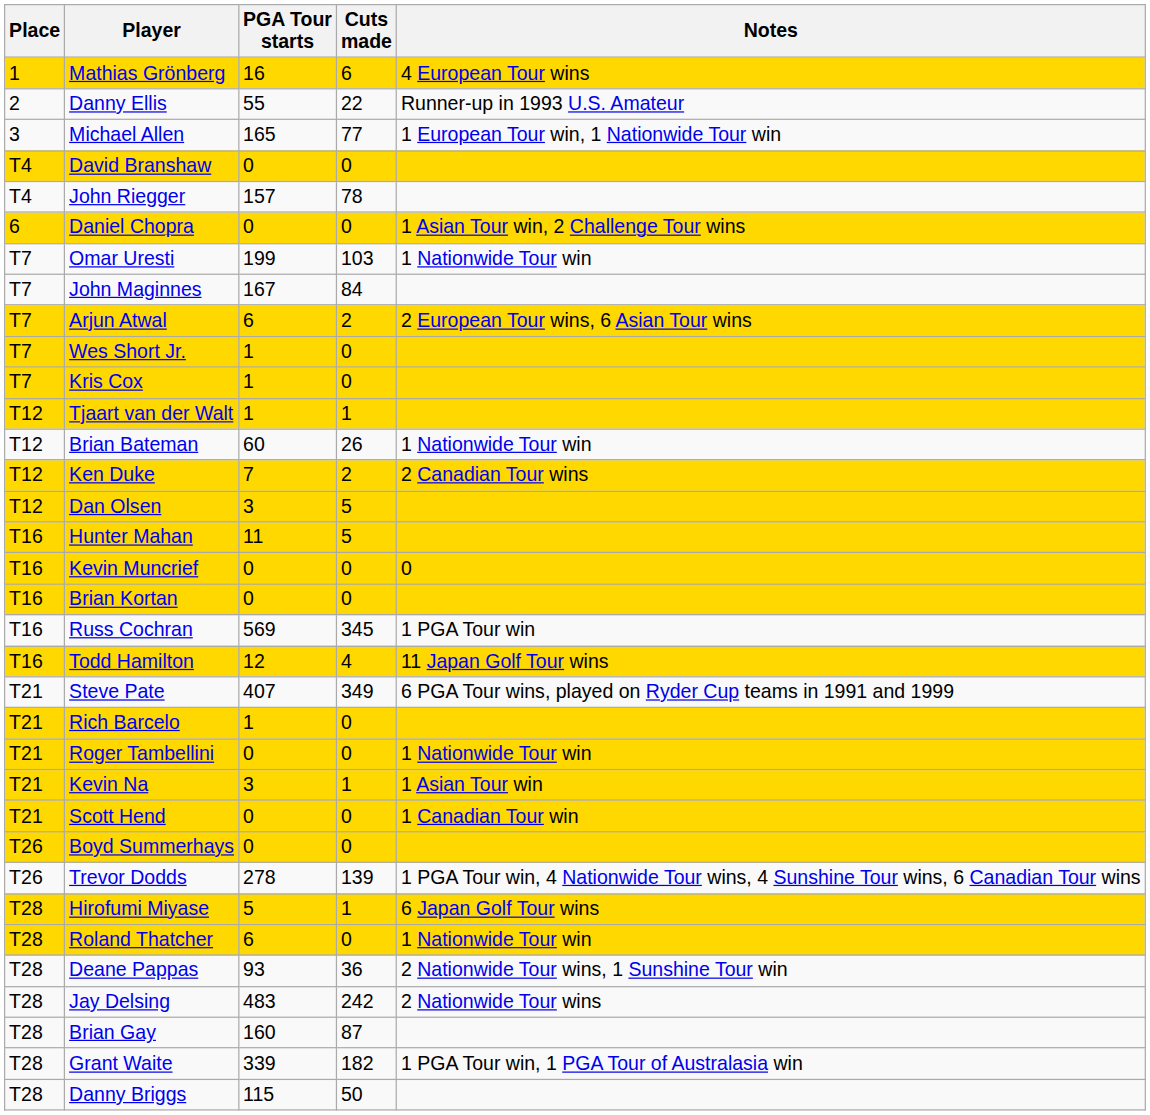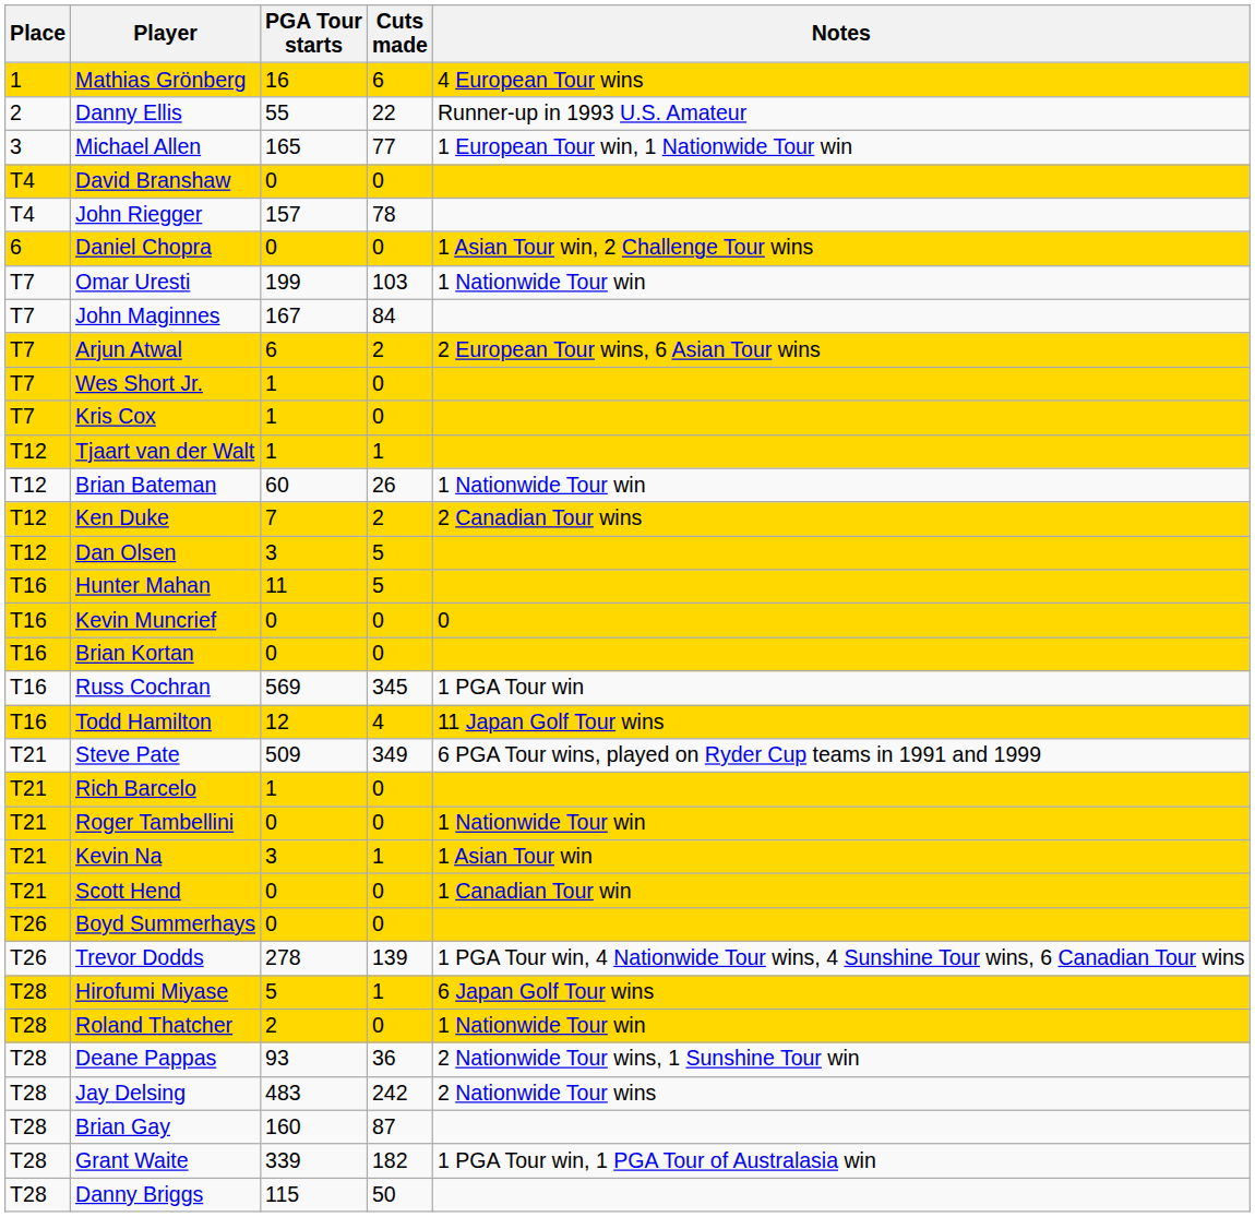 <table class="sortable wikitable">
 <tr>
 <th>Place</th>
 <th>Player</th>
 <th>PGA Tour<br>starts</th>
 <th>Cuts<br>made</th>
 <th>Notes</th>
 </tr>
 <tr style="background:#FFD800;">
 <td>1</td>
 <td> <a href='#'>Mathias Grönberg</a></td>
 <td>16</td>
 <td>6</td>
 <td>4 <a href='#'>European Tour</a> wins</td>
 </tr>
 <tr>
 <td>2</td>
 <td> <a href='#'>Danny Ellis</a></td>
 <td>55</td>
 <td>22</td>
 <td>Runner-up in 1993 <a href='#'>U.S. Amateur</a></td>
 </tr>
 <tr>
 <td>3</td>
 <td> <a href='#'>Michael Allen</a></td>
 <td>165</td>
 <td>77</td>
 <td>1 <a href='#'>European Tour</a> win, 1 <a href='#'>Nationwide Tour</a> win</td>
 </tr>
 <tr style="background:#FFD800;">
 <td>T4</td>
 <td> <a href='#'>David Branshaw</a></td>
 <td>0</td>
 <td>0</td>
 <td></td>
 </tr>
 <tr>
 <td>T4</td>
 <td> <a href='#'>John Riegger</a></td>
 <td>157</td>
 <td>78</td>
 <td></td>
 </tr>
 <tr style="background:#FFD800;">
 <td>6</td>
 <td> <a href='#'>Daniel Chopra</a></td>
 <td>0</td>
 <td>0</td>
 <td>1 <a href='#'>Asian Tour</a> win, 2 <a href='#'>Challenge Tour</a> wins</td>
 </tr>
 <tr>
 <td>T7</td>
 <td> <a href='#'>Omar Uresti</a></td>
 <td>199</td>
 <td>103</td>
 <td>1 <a href='#'>Nationwide Tour</a> win</td>
 </tr>
 <tr>
 <td>T7</td>
 <td> <a href='#'>John Maginnes</a></td>
 <td>167</td>
 <td>84</td>
 <td></td>
 </tr>
 <tr style="background:#FFD800;">
 <td>T7</td>
 <td> <a href='#'>Arjun Atwal</a></td>
 <td>6</td>
 <td>2</td>
 <td>2 <a href='#'>European Tour</a> wins, 6 <a href='#'>Asian Tour</a> wins</td>
 </tr>
 <tr style="background:#FFD800;">
 <td>T7</td>
 <td> <a href='#'>Wes Short Jr.</a></td>
 <td>1</td>
 <td>0</td>
 <td></td>
 </tr>
 <tr style="background:#FFD800;">
 <td>T7</td>
 <td> <a href='#'>Kris Cox</a></td>
 <td>1</td>
 <td>0</td>
 <td></td>
 </tr>
 <tr style="background:#FFD800;">
 <td>T12</td>
 <td> <a href='#'>Tjaart van der Walt</a></td>
 <td>1</td>
 <td>1</td>
 <td></td>
 </tr>
 <tr>
 <td>T12</td>
 <td> <a href='#'>Brian Bateman</a></td>
 <td>60</td>
 <td>26</td>
 <td>1 <a href='#'>Nationwide Tour</a> win</td>
 </tr>
 <tr style="background:#FFD800;">
 <td>T12</td>
 <td> <a href='#'>Ken Duke</a></td>
 <td>7</td>
 <td>2</td>
 <td>2 <a href='#'>Canadian Tour</a> wins</td>
 </tr>
 <tr style="background:#FFD800;">
 <td>T12</td>
 <td> <a href='#'>Dan Olsen</a></td>
 <td>3</td>
 <td>5</td>
 <td></td>
 </tr>
 <tr style="background:#FFD800;">
 <td>T16</td>
 <td> <a href='#'>Hunter Mahan</a></td>
 <td>11</td>
 <td>5</td>
 <td></td>
 </tr>
 <tr style="background:#FFD800;">
 <td>T16</td>
 <td> <a href='#'>Kevin Muncrief</a></td>
 <td>0</td>
 <td>0</td>
 <td>0</td>
 </tr>
 <tr style="background:#FFD800;">
 <td>T16</td>
 <td> <a href='#'>Brian Kortan</a></td>
 <td>0</td>
 <td>0</td>
 <td></td>
 </tr>
 <tr>
 <td>T16</td>
 <td> <a href='#'>Russ Cochran</a></td>
 <td>569</td>
 <td>345</td>
 <td>1 PGA Tour win</td>
 </tr>
 <tr style="background:#FFD800;">
 <td>T16</td>
 <td> <a href='#'>Todd Hamilton</a></td>
 <td>12</td>
 <td>4</td>
 <td>11 <a href='#'>Japan Golf Tour</a> wins</td>
 </tr>
 <tr>
 <td>T21</td>
 <td> <a href='#'>Steve Pate</a></td>
-<td>407</td>
+<td>509</td>
 <td>349</td>
 <td>6 PGA Tour wins, played on <a href='#'>Ryder Cup</a> teams in 1991 and 1999</td>
 </tr>
 <tr style="background:#FFD800;">
 <td>T21</td>
 <td> <a href='#'>Rich Barcelo</a></td>
 <td>1</td>
 <td>0</td>
 <td></td>
 </tr>
 <tr style="background:#FFD800;">
 <td>T21</td>
 <td> <a href='#'>Roger Tambellini</a></td>
 <td>0</td>
 <td>0</td>
 <td>1 <a href='#'>Nationwide Tour</a> win</td>
 </tr>
 <tr style="background:#FFD800;">
 <td>T21</td>
 <td> <a href='#'>Kevin Na</a></td>
 <td>3</td>
 <td>1</td>
 <td>1 <a href='#'>Asian Tour</a> win</td>
 </tr>
 <tr style="background:#FFD800;">
 <td>T21</td>
 <td> <a href='#'>Scott Hend</a></td>
 <td>0</td>
 <td>0</td>
 <td>1 <a href='#'>Canadian Tour</a> win</td>
 </tr>
 <tr style="background:#FFD800;">
 <td>T26</td>
 <td> <a href='#'>Boyd Summerhays</a></td>
 <td>0</td>
 <td>0</td>
 <td></td>
 </tr>
 <tr>
 <td>T26</td>
 <td> <a href='#'>Trevor Dodds</a></td>
 <td>278</td>
 <td>139</td>
 <td>1 PGA Tour win, 4 <a href='#'>Nationwide Tour</a> wins, 4 <a href='#'>Sunshine Tour</a> wins, 6 <a href='#'>Canadian Tour</a> wins</td>
 </tr>
 <tr style="background:#FFD800;">
 <td>T28</td>
 <td> <a href='#'>Hirofumi Miyase</a></td>
 <td>5</td>
 <td>1</td>
 <td>6 <a href='#'>Japan Golf Tour</a> wins</td>
 </tr>
 <tr style="background:#FFD800;">
 <td>T28</td>
 <td> <a href='#'>Roland Thatcher</a></td>
-<td>6</td>
+<td>2</td>
 <td>0</td>
 <td>1 <a href='#'>Nationwide Tour</a> win</td>
 </tr>
 <tr>
 <td>T28</td>
 <td> <a href='#'>Deane Pappas</a></td>
 <td>93</td>
 <td>36</td>
 <td>2 <a href='#'>Nationwide Tour</a> wins, 1 <a href='#'>Sunshine Tour</a> win</td>
 </tr>
 <tr>
 <td>T28</td>
 <td> <a href='#'>Jay Delsing</a></td>
 <td>483</td>
 <td>242</td>
 <td>2 <a href='#'>Nationwide Tour</a> wins</td>
 </tr>
 <tr>
 <td>T28</td>
 <td> <a href='#'>Brian Gay</a></td>
 <td>160</td>
 <td>87</td>
 <td></td>
 </tr>
 <tr>
 <td>T28</td>
 <td> <a href='#'>Grant Waite</a></td>
 <td>339</td>
 <td>182</td>
 <td>1 PGA Tour win, 1 <a href='#'>PGA Tour of Australasia</a> win</td>
 </tr>
 <tr>
 <td>T28</td>
 <td> <a href='#'>Danny Briggs</a></td>
 <td>115</td>
 <td>50</td>
 <td></td>
 </tr>
 </table>
